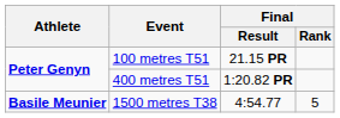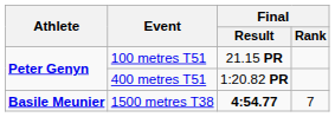 <table class="wikitable" style="font-size:90%">
 <tr>
 <th rowspan="2">Athlete</th>
 <th rowspan="2">Event</th>
 <th colspan="2">Final</th>
 </tr>
 <tr style="font-size:95%">
 <th>Result</th>
 <th>Rank</th>
 </tr>
 <tr align=center>
 <td align=left rowspan=2><strong><a href='#'>Peter Genyn</a></strong></td>
 <td align=left><a href='#'>100 metres T51</a></td>
 <td>21.15 <strong>PR</strong></td>
 <td></td>
 </tr>
 <tr align=center>
 <td align=left><a href='#'>400 metres T51</a></td>
 <td>1:20.82 <strong>PR</strong></td>
 <td></td>
 </tr>
 <tr align=center>
 <td align=left><strong><a href='#'>Basile Meunier</a></strong></td>
 <td align=left><a href='#'>1500 metres T38</a></td>
-<td>4:54.77</td>
-<td>5</td>
+<td><strong>4:54.77</strong></td>
+<td>7</td>
 </tr>
 </table>
